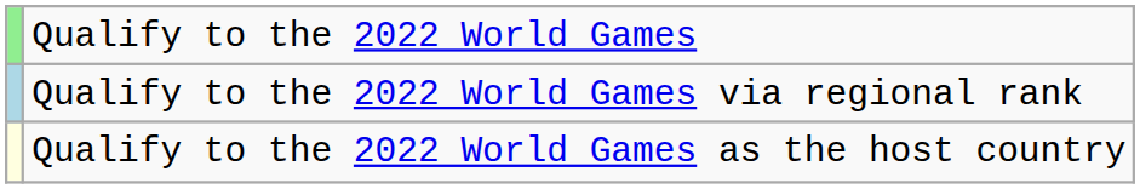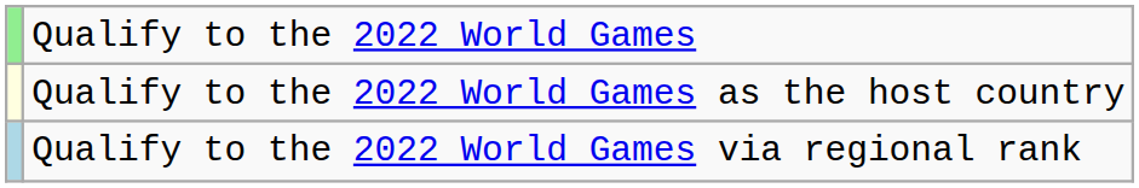 <table class=wikitable style="text-align:left;">
 <tr>
 <td bgcolor=lightgreen></td>
 <td>Qualify to the <a href='#'>2022 World Games</a></td>
 </tr>
 <tr>
+<td bgcolor=lightyellow></td>
+<td>Qualify to the <a href='#'>2022 World Games</a> as the host country</td>
+</tr>
+<tr>
 <td bgcolor=lightblue></td>
 <td>Qualify to the <a href='#'>2022 World Games</a> via regional rank</td>
 </tr>
-<tr>
-<td bgcolor=lightyellow></td>
-<td>Qualify to the <a href='#'>2022 World Games</a> as the host country</td>
-</tr>
 </table>
